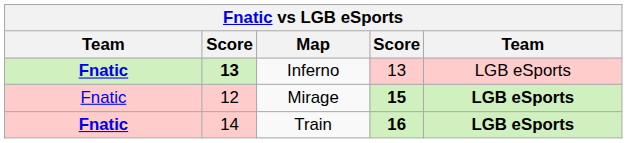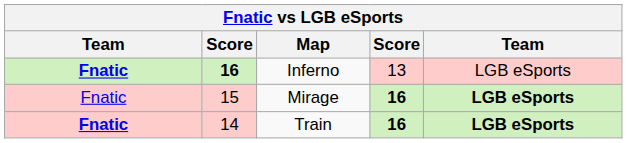 <table class="wikitable" style="text-align: center;">
 <tr>
 <th colspan=5><a href='#'>Fnatic</a> vs LGB eSports</th>
 </tr>
 <tr>
 <th width="181px">Team</th>
 <th width="20px">Score</th>
 <th width="100px">Map</th>
 <th width="20px">Score</th>
 <th width="181px">Team</th>
 </tr>
 <tr>
 <td style="background: #D0F0C0;"><strong><a href='#'>Fnatic</a></strong></td>
-<td style="background: #D0F0C0;"><strong>13</strong></td>
+<td style="background: #D0F0C0;"><strong>16</strong></td>
 <td>Inferno</td>
 <td style="background: #FFCCCC;">13</td>
 <td style="background: #FFCCCC;">LGB eSports</td>
 </tr>
 <tr>
 <td style="background: #FFCCCC;"><a href='#'>Fnatic</a></td>
-<td style="background: #FFCCCC;">12</td>
+<td style="background: #FFCCCC;">15</td>
 <td>Mirage</td>
-<td style="background: #D0F0C0;"><strong>15</strong></td>
+<td style="background: #D0F0C0;"><strong>16</strong></td>
 <td style="background: #D0F0C0;"><strong>LGB eSports</strong></td>
 </tr>
 <tr>
 <td style="background: #FFCCCC;"><strong><a href='#'>Fnatic</a></strong></td>
 <td style="background: #FFCCCC;">14</td>
 <td>Train</td>
 <td style="background: #D0F0C0;"><strong>16</strong></td>
 <td style="background: #D0F0C0;"><strong>LGB eSports</strong></td>
 </tr>
 </table>
